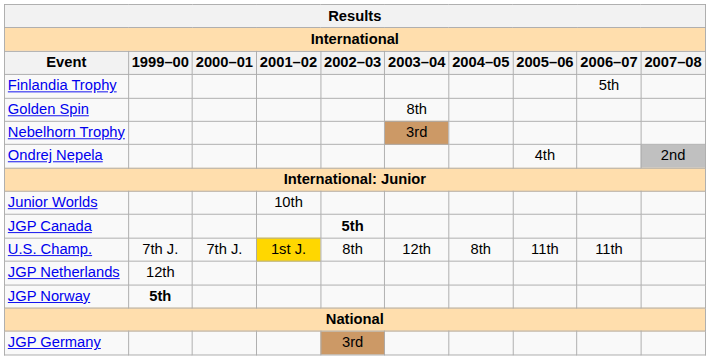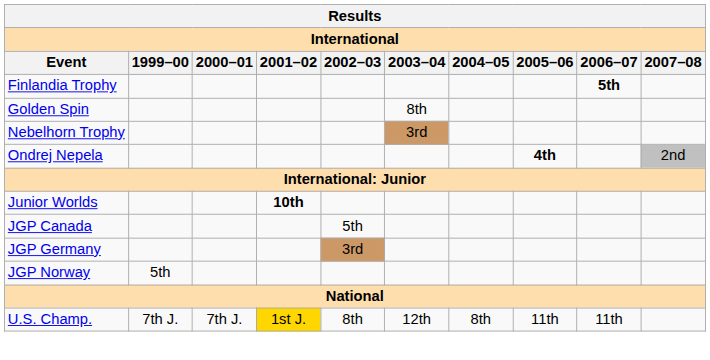 <table class="wikitable" style="text-align:center">
 <tr>
 <th colspan="10" align="center"><strong>Results</strong></th>
 </tr>
 <tr>
 <th colspan="10" style="background-color: #ffdead; " align="center"><strong>International</strong></th>
 </tr>
 <tr>
 <th>Event</th>
 <th>1999–00</th>
 <th>2000–01</th>
 <th>2001–02</th>
 <th>2002–03</th>
 <th>2003–04</th>
 <th>2004–05</th>
 <th>2005–06</th>
 <th>2006–07</th>
 <th>2007–08</th>
 </tr>
 <tr>
 <td align=left><a href='#'>Finlandia Trophy</a></td>
 <td></td>
 <td></td>
 <td></td>
 <td></td>
 <td></td>
 <td></td>
 <td></td>
-<td>5th</td>
+<td><strong>5th</strong></td>
 <td></td>
 </tr>
 <tr>
 <td align=left><a href='#'>Golden Spin</a></td>
 <td></td>
 <td></td>
 <td></td>
 <td></td>
 <td>8th</td>
 <td></td>
 <td></td>
 <td></td>
 <td></td>
 </tr>
 <tr>
 <td align=left><a href='#'>Nebelhorn Trophy</a></td>
 <td></td>
 <td></td>
 <td></td>
 <td></td>
 <td bgcolor=cc9966>3rd</td>
 <td></td>
 <td></td>
 <td></td>
 <td></td>
 </tr>
 <tr>
 <td align=left><a href='#'>Ondrej Nepela</a></td>
 <td></td>
 <td></td>
 <td></td>
 <td></td>
 <td></td>
 <td></td>
-<td>4th</td>
+<td><strong>4th</strong></td>
 <td></td>
 <td bgcolor=silver>2nd</td>
 </tr>
 <tr>
 <th colspan="10" style="background-color: #ffdead; " align="center"><strong>International: Junior</strong></th>
 </tr>
 <tr>
 <td align=left><a href='#'>Junior Worlds</a></td>
 <td></td>
 <td></td>
-<td>10th</td>
+<td><strong>10th</strong></td>
 <td></td>
 <td></td>
 <td></td>
 <td></td>
 <td></td>
 <td></td>
 </tr>
 <tr>
 <td align=left><a href='#'>JGP Canada</a></td>
 <td></td>
 <td></td>
 <td></td>
-<td><strong>5th</strong></td>
+<td>5th</td>
 <td></td>
 <td></td>
 <td></td>
 <td></td>
 <td></td>
+</tr>
+<tr>
+<td align=left><a href='#'>JGP Germany</a></td>
+<td></td>
+<td></td>
+<td></td>
+<td bgcolor=cc9966>3rd</td>
+<td></td>
+<td></td>
+<td></td>
+<td></td>
+<td></td>
+</tr>
+<tr>
+<td align=left><a href='#'>JGP Norway</a></td>
+<td>5th</td>
+<td></td>
+<td></td>
+<td></td>
+<td></td>
+<td></td>
+<td></td>
+<td></td>
+<td></td>
+</tr>
+<tr>
+<th colspan="10" style="background-color: #ffdead; " align="center"><strong>National</strong></th>
 </tr>
 <tr>
 <td align=left><a href='#'>U.S. Champ.</a></td>
 <td>7th J.</td>
 <td>7th J.</td>
 <td bgcolor=gold>1st J.</td>
 <td>8th</td>
 <td>12th</td>
 <td>8th</td>
 <td>11th</td>
 <td>11th</td>
 <td></td>
 </tr>
-<tr>
-<td align=left><a href='#'>JGP Netherlands</a></td>
-<td>12th</td>
-<td></td>
-<td></td>
-<td></td>
-<td></td>
-<td></td>
-<td></td>
-<td></td>
-<td></td>
-</tr>
-<tr>
-<td align=left><a href='#'>JGP Norway</a></td>
-<td><strong>5th</strong></td>
-<td></td>
-<td></td>
-<td></td>
-<td></td>
-<td></td>
-<td></td>
-<td></td>
-<td></td>
-</tr>
-<tr>
-<th colspan="10" style="background-color: #ffdead; " align="center"><strong>National</strong></th>
-</tr>
-<tr>
-<td align=left><a href='#'>JGP Germany</a></td>
-<td></td>
-<td></td>
-<td></td>
-<td bgcolor=cc9966>3rd</td>
-<td></td>
-<td></td>
-<td></td>
-<td></td>
-<td></td>
-</tr>
 </table>
